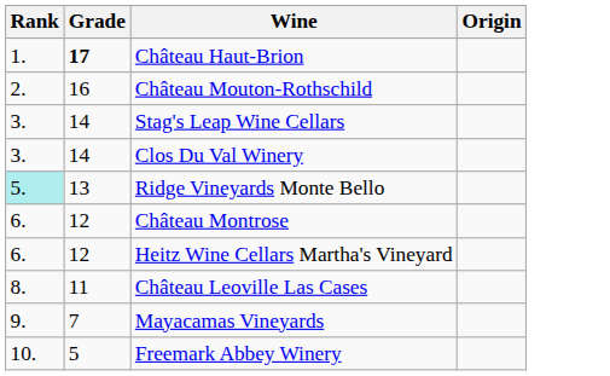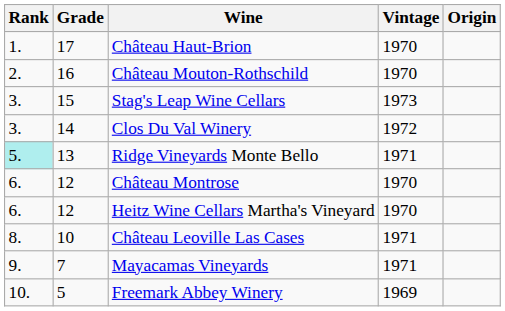 <table class="wikitable">
 <tr>
 <th>Rank</th>
 <th>Grade</th>
 <th>Wine</th>
+<th>Vintage</th>
 <th>Origin</th>
 </tr>
 <tr>
 <td>1.</td>
-<td><strong>17</strong></td>
+<td>17</td>
 <td><a href='#'>Château Haut-Brion</a></td>
+<td>1970</td>
 <td></td>
 </tr>
 <tr>
 <td>2.</td>
 <td>16</td>
 <td><a href='#'>Château Mouton-Rothschild</a></td>
+<td>1970</td>
 <td></td>
 </tr>
 <tr>
 <td>3.</td>
-<td>14</td>
+<td>15</td>
 <td><a href='#'>Stag's Leap Wine Cellars</a></td>
+<td>1973</td>
 <td></td>
 </tr>
 <tr>
 <td>3.</td>
 <td>14</td>
 <td><a href='#'>Clos Du Val Winery</a></td>
+<td>1972</td>
 <td></td>
 </tr>
 <tr>
 <td style="background: paleturquoise;">5.</td>
 <td>13</td>
 <td><a href='#'>Ridge Vineyards</a> Monte Bello</td>
+<td>1971</td>
 <td></td>
 </tr>
 <tr>
 <td>6.</td>
 <td>12</td>
 <td><a href='#'>Château Montrose</a></td>
+<td>1970</td>
 <td></td>
 </tr>
 <tr>
 <td>6.</td>
 <td>12</td>
 <td><a href='#'>Heitz Wine Cellars</a> Martha's Vineyard</td>
+<td>1970</td>
 <td></td>
 </tr>
 <tr>
 <td>8.</td>
-<td>11</td>
+<td>10</td>
 <td><a href='#'>Château Leoville Las Cases</a></td>
+<td>1971</td>
 <td></td>
 </tr>
 <tr>
 <td>9.</td>
 <td>7</td>
 <td><a href='#'>Mayacamas Vineyards</a></td>
+<td>1971</td>
 <td></td>
 </tr>
 <tr>
 <td>10.</td>
 <td>5</td>
 <td><a href='#'>Freemark Abbey Winery</a></td>
+<td>1969</td>
 <td></td>
 </tr>
 </table>
